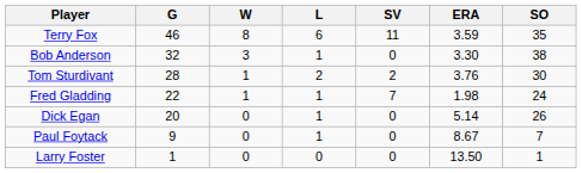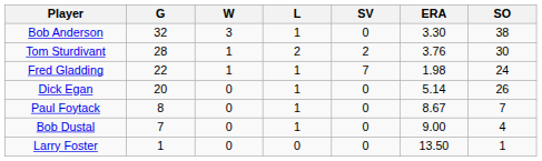 <table class="wikitable sortable">
 <tr>
 <th bgcolor="#DDDDFF" width="16%">Player</th>
 <th bgcolor="#DDDDFF" width="9%">G</th>
 <th bgcolor="#DDDDFF" width="9%">W</th>
 <th bgcolor="#DDDDFF" width="9%">L</th>
 <th bgcolor="#DDDDFF" width="9%">SV</th>
 <th bgcolor="#DDDDFF" width="9%">ERA</th>
 <th bgcolor="#DDDDFF" width="9%">SO</th>
-</tr>
-<tr align="center">
-<td><a href='#'>Terry Fox</a></td>
-<td>46</td>
-<td>8</td>
-<td>6</td>
-<td>11</td>
-<td>3.59</td>
-<td>35</td>
 </tr>
 <tr align=center>
 <td><a href='#'>Bob Anderson</a></td>
 <td>32</td>
 <td>3</td>
 <td>1</td>
 <td>0</td>
 <td>3.30</td>
 <td>38</td>
 </tr>
 <tr align=center>
 <td><a href='#'>Tom Sturdivant</a></td>
 <td>28</td>
 <td>1</td>
 <td>2</td>
 <td>2</td>
 <td>3.76</td>
 <td>30</td>
 </tr>
 <tr align=center>
 <td><a href='#'>Fred Gladding</a></td>
 <td>22</td>
 <td>1</td>
 <td>1</td>
 <td>7</td>
 <td>1.98</td>
 <td>24</td>
 </tr>
 <tr align=center>
 <td><a href='#'>Dick Egan</a></td>
 <td>20</td>
 <td>0</td>
 <td>1</td>
 <td>0</td>
 <td>5.14</td>
 <td>26</td>
 </tr>
 <tr align=center>
 <td><a href='#'>Paul Foytack</a></td>
-<td>9</td>
+<td>8</td>
 <td>0</td>
 <td>1</td>
 <td>0</td>
 <td>8.67</td>
 <td>7</td>
+</tr>
+<tr align=center>
+<td><a href='#'>Bob Dustal</a></td>
+<td>7</td>
+<td>0</td>
+<td>1</td>
+<td>0</td>
+<td>9.00</td>
+<td>4</td>
 </tr>
 <tr align=center>
 <td><a href='#'>Larry Foster</a></td>
 <td>1</td>
 <td>0</td>
 <td>0</td>
 <td>0</td>
 <td>13.50</td>
 <td>1</td>
 </tr>
 </table>
